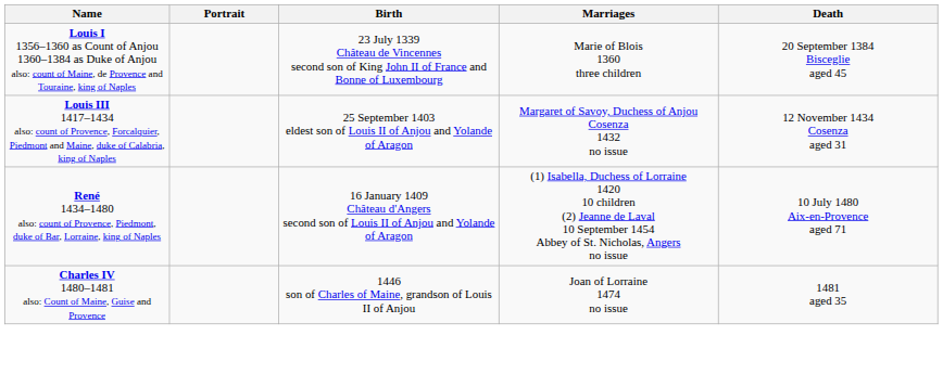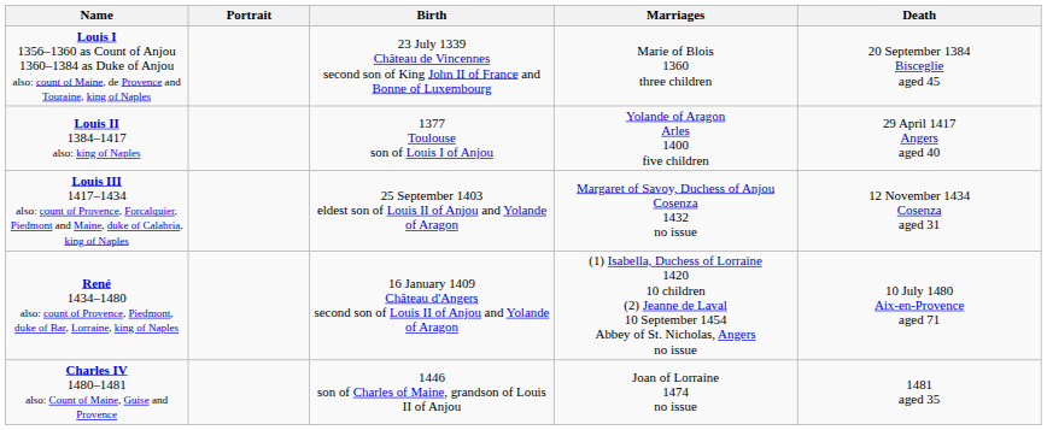 <table style="text-align:center; width:100%" class="wikitable">
 <tr>
 <th style="width:15%;">Name</th>
 <th style="width:10%;">Portrait</th>
 <th style="width:20%;">Birth</th>
 <th style="width:20%;">Marriages</th>
 <th style="width:20%;">Death</th>
 </tr>
 <tr>
 <td width=auto><strong><a href='#'>Louis I</a></strong><br>1356–1360 as Count of Anjou<br>1360–1384 as Duke of Anjou<br><small>also: <a href='#'>count of Maine</a>, de <a href='#'>Provence</a> and <a href='#'>Touraine</a>, <a href='#'>king of Naples</a></small></td>
 <td></td>
 <td>23 July 1339<br><a href='#'>Château de Vincennes</a><br>second son of King <a href='#'>John II of France</a> and <a href='#'>Bonne of Luxembourg</a></td>
 <td>Marie of Blois<br>1360<br>three children</td>
 <td>20 September 1384<br><a href='#'>Bisceglie</a><br>aged 45</td>
+</tr>
+<tr>
+<td width=auto><strong><a href='#'>Louis II</a></strong><br>1384–1417<br><small>also: <a href='#'>king of Naples</a></small></td>
+<td></td>
+<td>1377<br><a href='#'>Toulouse</a><br>son of <a href='#'>Louis I of Anjou</a></td>
+<td><a href='#'>Yolande of Aragon</a><br><a href='#'>Arles</a><br>1400<br>five children</td>
+<td>29 April 1417<br><a href='#'>Angers</a><br>aged 40</td>
 </tr>
 <tr>
 <td width=auto><strong><a href='#'>Louis III</a></strong><br>1417–1434<br><small>also: <a href='#'>count of Provence</a>, <a href='#'>Forcalquier</a>, <a href='#'>Piedmont</a> and <a href='#'>Maine</a>, <a href='#'>duke of Calabria</a>, <a href='#'>king of Naples</a></small></td>
 <td></td>
 <td>25 September 1403<br>eldest son of <a href='#'>Louis II of Anjou</a> and <a href='#'>Yolande of Aragon</a></td>
 <td><a href='#'>Margaret of Savoy, Duchess of Anjou</a><br><a href='#'>Cosenza</a><br>1432<br>no issue</td>
 <td>12 November 1434<br><a href='#'>Cosenza</a><br>aged 31</td>
 </tr>
 <tr>
 <td width=auto><strong><a href='#'>René</a></strong><br>1434–1480<br><small>also: <a href='#'>count of Provence</a>, <a href='#'>Piedmont</a>, <a href='#'>duke of Bar</a>, <a href='#'>Lorraine</a>, <a href='#'>king of Naples</a></small></td>
 <td></td>
 <td>16 January 1409<br><a href='#'>Château d'Angers</a><br>second son of <a href='#'>Louis II of Anjou</a> and <a href='#'>Yolande of Aragon</a></td>
 <td>(1) <a href='#'>Isabella, Duchess of Lorraine</a><br>1420<br>10 children<br>(2) <a href='#'>Jeanne de Laval</a><br>10 September 1454<br>Abbey of St. Nicholas, <a href='#'>Angers</a><br>no issue</td>
 <td>10 July 1480<br><a href='#'>Aix-en-Provence</a><br>aged 71</td>
 </tr>
 <tr>
 <td width=auto><strong><a href='#'>Charles IV</a></strong><br>1480–1481<br><small>also: <a href='#'>Count of Maine</a>, <a href='#'>Guise</a> and <a href='#'>Provence</a></small></td>
 <td></td>
 <td>1446<br>son of <a href='#'>Charles of Maine</a>, grandson of Louis II of Anjou</td>
 <td>Joan of Lorraine<br>1474<br>no issue</td>
 <td>1481<br>aged 35</td>
 </tr>
 </table>
